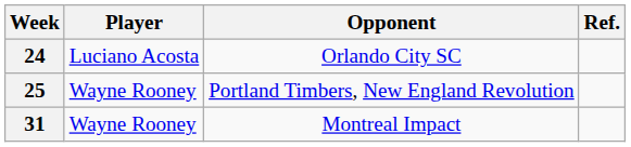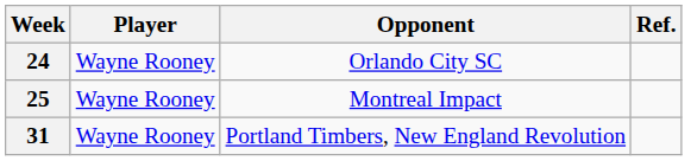 <table class="wikitable" style="font-size: 95%; text-align: center;">
 <tr>
 <th>Week</th>
 <th>Player</th>
 <th>Opponent</th>
 <th>Ref.</th>
 </tr>
 <tr>
 <th>24</th>
-<td align=left><a href='#'>Luciano Acosta</a></td>
+<td align=left><a href='#'>Wayne Rooney</a></td>
 <td><a href='#'>Orlando City SC</a></td>
 <td></td>
 </tr>
 <tr>
 <th>25</th>
 <td align=left><a href='#'>Wayne Rooney</a></td>
-<td><a href='#'>Portland Timbers</a>, <a href='#'>New England Revolution</a></td>
+<td><a href='#'>Montreal Impact</a></td>
 <td></td>
 </tr>
 <tr>
 <th>31</th>
 <td align=left><a href='#'>Wayne Rooney</a></td>
-<td><a href='#'>Montreal Impact</a></td>
+<td><a href='#'>Portland Timbers</a>, <a href='#'>New England Revolution</a></td>
 <td></td>
 </tr>
 </table>
